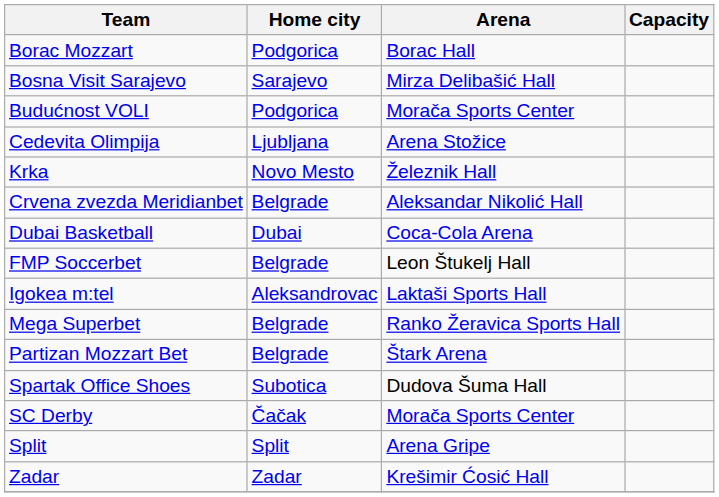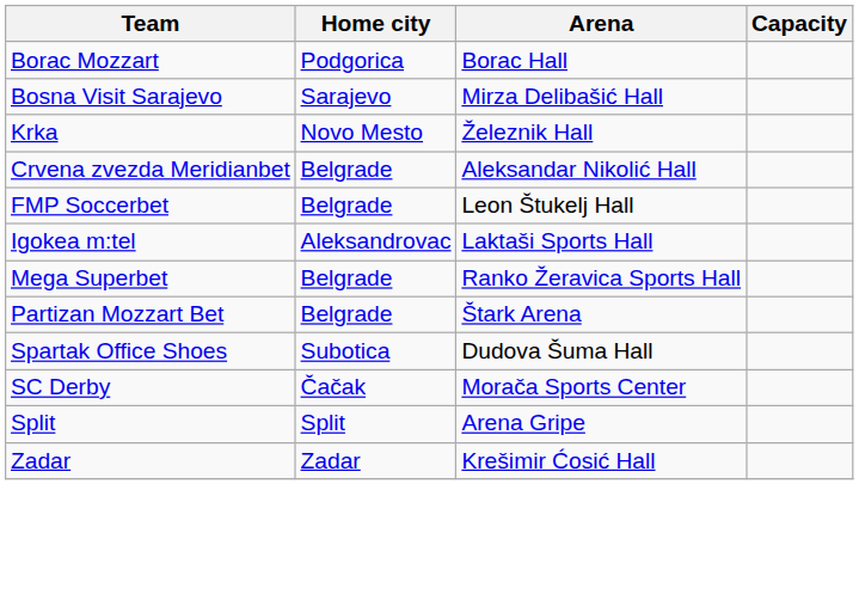 <table class="wikitable sortable">
 <tr>
 <th>Team</th>
 <th>Home city</th>
 <th>Arena</th>
 <th>Capacity</th>
 </tr>
 <tr>
 <td> <a href='#'>Borac Mozzart</a></td>
 <td><a href='#'>Podgorica</a></td>
 <td><a href='#'>Borac Hall</a></td>
 <td style="text-align:center"></td>
 </tr>
 <tr>
 <td> <a href='#'>Bosna Visit Sarajevo</a></td>
 <td><a href='#'>Sarajevo</a></td>
 <td><a href='#'>Mirza Delibašić Hall</a></td>
 <td style="text-align:center"></td>
 </tr>
 <tr>
-<td> <a href='#'>Budućnost VOLI</a></td>
-<td><a href='#'>Podgorica</a></td>
-<td><a href='#'>Morača Sports Center</a></td>
-<td style="text-align:center"></td>
-</tr>
-<tr>
-<td> <a href='#'>Cedevita Olimpija</a></td>
-<td><a href='#'>Ljubljana</a></td>
-<td><a href='#'>Arena Stožice</a></td>
-<td style="text-align:center"></td>
-</tr>
-<tr>
 <td> <a href='#'>Krka</a></td>
 <td><a href='#'>Novo Mesto</a></td>
 <td><a href='#'>Železnik Hall</a></td>
 <td style="text-align:center"></td>
 </tr>
 <tr>
 <td> <a href='#'>Crvena zvezda Meridianbet</a></td>
 <td><a href='#'>Belgrade</a></td>
 <td><a href='#'>Aleksandar Nikolić Hall</a></td>
-<td style="text-align:center"></td>
-</tr>
-<tr>
-<td> <a href='#'>Dubai Basketball</a></td>
-<td><a href='#'>Dubai</a></td>
-<td><a href='#'>Coca-Cola Arena</a></td>
 <td style="text-align:center"></td>
 </tr>
 <tr>
 <td> <a href='#'>FMP Soccerbet</a></td>
 <td><a href='#'>Belgrade</a></td>
 <td>Leon Štukelj Hall</td>
 <td style="text-align:center"></td>
 </tr>
 <tr>
 <td> <a href='#'>Igokea m:tel</a></td>
 <td><a href='#'>Aleksandrovac</a></td>
 <td><a href='#'>Laktaši Sports Hall</a></td>
 <td style="text-align:center"></td>
 </tr>
 <tr>
 <td> <a href='#'>Mega Superbet</a></td>
 <td><a href='#'>Belgrade</a></td>
 <td><a href='#'>Ranko Žeravica Sports Hall</a></td>
 <td style="text-align:center"></td>
 </tr>
 <tr>
 <td> <a href='#'>Partizan Mozzart Bet</a></td>
 <td><a href='#'>Belgrade</a></td>
 <td><a href='#'>Štark Arena</a></td>
 <td style="text-align:center"></td>
 </tr>
 <tr>
 <td> <a href='#'>Spartak Office Shoes</a></td>
 <td><a href='#'>Subotica</a></td>
 <td>Dudova Šuma Hall</td>
 <td style="text-align:center"></td>
 </tr>
 <tr>
 <td> <a href='#'>SC Derby</a></td>
 <td><a href='#'>Čačak</a></td>
 <td><a href='#'>Morača Sports Center</a></td>
 <td style="text-align:center"></td>
 </tr>
 <tr>
 <td> <a href='#'>Split</a></td>
 <td><a href='#'>Split</a></td>
 <td><a href='#'>Arena Gripe</a></td>
 <td style="text-align:center"></td>
 </tr>
 <tr>
 <td> <a href='#'>Zadar</a></td>
 <td><a href='#'>Zadar</a></td>
 <td><a href='#'>Krešimir Ćosić Hall</a></td>
 <td style="text-align:center"></td>
 </tr>
 <tr>
 </tr>
 </table>
